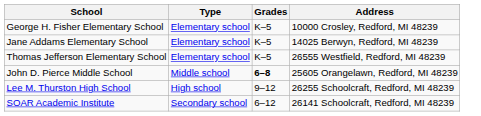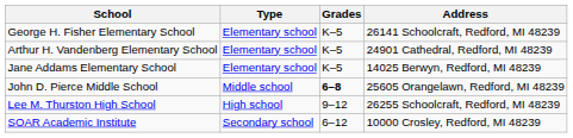 <table class="wikitable">
 <tr>
 <th>School</th>
 <th>Type</th>
 <th>Grades</th>
 <th>Address</th>
 </tr>
 <tr>
 <td>George H. Fisher Elementary School</td>
 <td><a href='#'>Elementary school</a></td>
 <td>K–5</td>
-<td>10000 Crosley, Redford, MI 48239</td>
+<td>26141 Schoolcraft, Redford, MI 48239</td>
+</tr>
+<tr>
+<td>Arthur H. Vandenberg Elementary School</td>
+<td><a href='#'>Elementary school</a></td>
+<td>K–5</td>
+<td>24901 Cathedral, Redford, MI 48239</td>
 </tr>
 <tr>
 <td>Jane Addams Elementary School</td>
 <td><a href='#'>Elementary school</a></td>
 <td>K–5</td>
 <td>14025 Berwyn, Redford, MI 48239</td>
-</tr>
-<tr>
-<td>Thomas Jefferson Elementary School</td>
-<td><a href='#'>Elementary school</a></td>
-<td>K–5</td>
-<td>26555 Westfield, Redford, MI 48239</td>
 </tr>
 <tr>
 <td>John D. Pierce Middle School</td>
 <td><a href='#'>Middle school</a></td>
 <td><strong>6–8</strong></td>
 <td>25605 Orangelawn, Redford, MI 48239</td>
 </tr>
 <tr>
 <td><a href='#'>Lee M. Thurston High School</a></td>
 <td><a href='#'>High school</a></td>
 <td>9–12</td>
 <td>26255 Schoolcraft, Redford, MI 48239</td>
 </tr>
 <tr>
 <td><a href='#'>SOAR Academic Institute</a></td>
 <td><a href='#'>Secondary school</a></td>
 <td>6–12</td>
-<td>26141 Schoolcraft, Redford, MI 48239</td>
+<td>10000 Crosley, Redford, MI 48239</td>
 </tr>
 </table>
